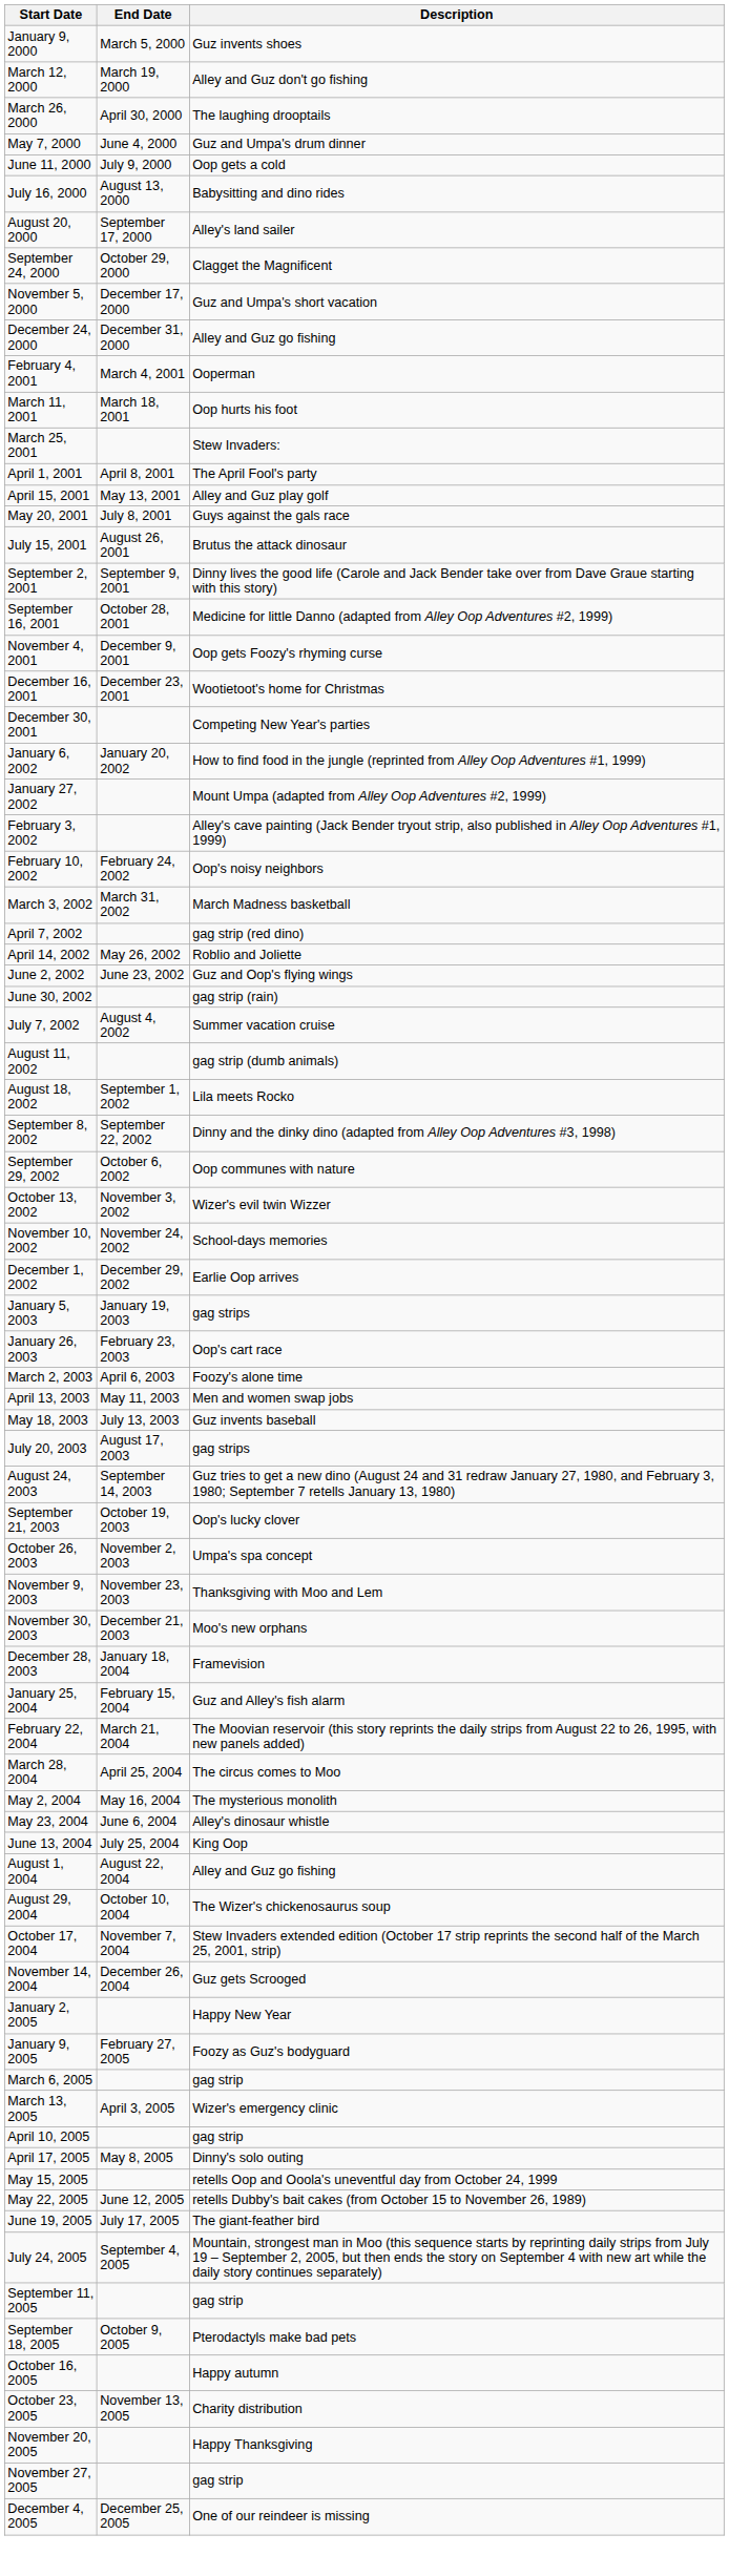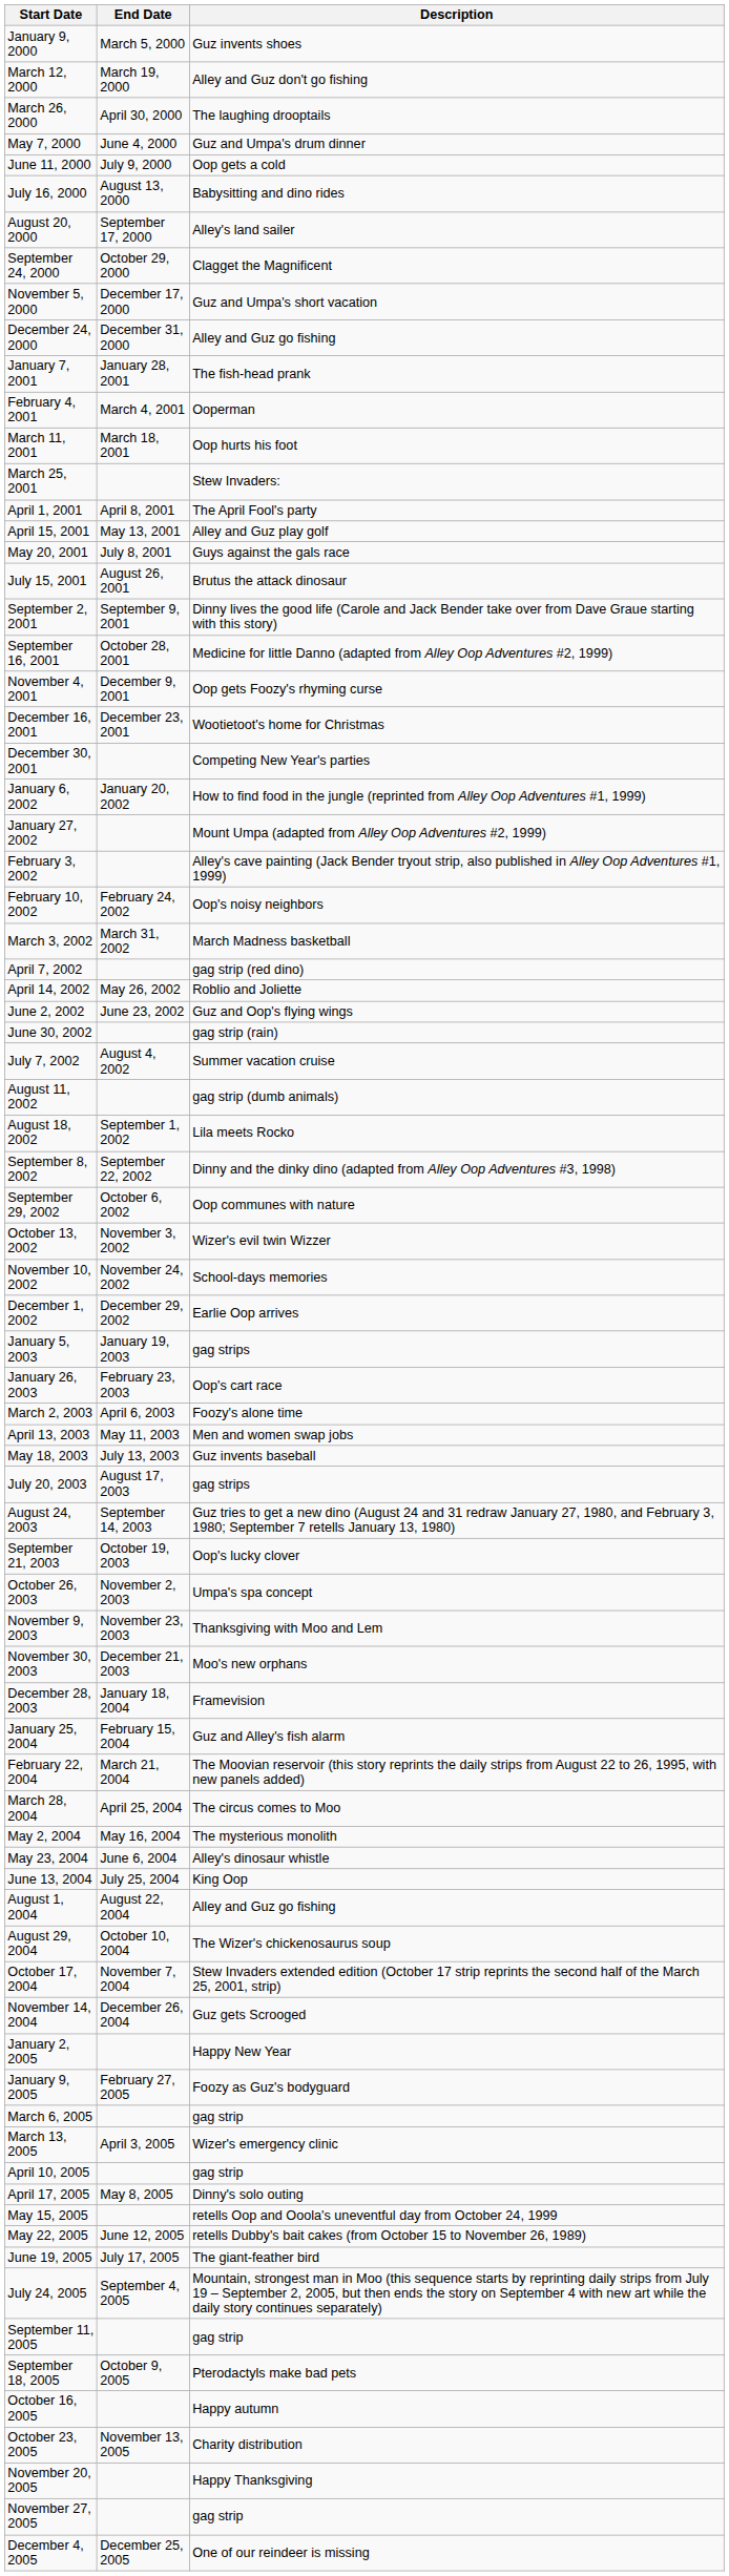 <table class="wikitable">
 <tr>
 <th>Start Date</th>
 <th>End Date</th>
 <th>Description</th>
 </tr>
 <tr>
 <td>January 9, 2000</td>
 <td>March 5, 2000</td>
 <td>Guz invents shoes</td>
 </tr>
 <tr>
 <td>March 12, 2000</td>
 <td>March 19, 2000</td>
 <td>Alley and Guz don't go fishing</td>
 </tr>
 <tr>
 <td>March 26, 2000</td>
 <td>April 30, 2000</td>
 <td>The laughing drooptails</td>
 </tr>
 <tr>
 <td>May 7, 2000</td>
 <td>June 4, 2000</td>
 <td>Guz and Umpa's drum dinner</td>
 </tr>
 <tr>
 <td>June 11, 2000</td>
 <td>July 9, 2000</td>
 <td>Oop gets a cold</td>
 </tr>
 <tr>
 <td>July 16, 2000</td>
 <td>August 13, 2000</td>
 <td>Babysitting and dino rides</td>
 </tr>
 <tr>
 <td>August 20, 2000</td>
 <td>September 17, 2000</td>
 <td>Alley's land sailer</td>
 </tr>
 <tr>
 <td>September 24, 2000</td>
 <td>October 29, 2000</td>
 <td>Clagget the Magnificent</td>
 </tr>
 <tr>
 <td>November 5, 2000</td>
 <td>December 17, 2000</td>
 <td>Guz and Umpa's short vacation</td>
 </tr>
 <tr>
 <td>December 24, 2000</td>
 <td>December 31, 2000</td>
 <td>Alley and Guz go fishing</td>
+</tr>
+<tr>
+<td>January 7, 2001</td>
+<td>January 28, 2001</td>
+<td>The fish-head prank</td>
 </tr>
 <tr>
 <td>February 4, 2001</td>
 <td>March 4, 2001</td>
 <td>Ooperman</td>
 </tr>
 <tr>
 <td>March 11, 2001</td>
 <td>March 18, 2001</td>
 <td>Oop hurts his foot</td>
 </tr>
 <tr>
 <td>March 25, 2001</td>
 <td></td>
 <td>Stew Invaders: </td>
 </tr>
 <tr>
 <td>April 1, 2001</td>
 <td>April 8, 2001</td>
 <td>The April Fool's party</td>
 </tr>
 <tr>
 <td>April 15, 2001</td>
 <td>May 13, 2001</td>
 <td>Alley and Guz play golf</td>
 </tr>
 <tr>
 <td>May 20, 2001</td>
 <td>July 8, 2001</td>
 <td>Guys against the gals race</td>
 </tr>
 <tr>
 <td>July 15, 2001</td>
 <td>August 26, 2001</td>
 <td>Brutus the attack dinosaur</td>
 </tr>
 <tr>
 <td>September 2, 2001</td>
 <td>September 9, 2001</td>
 <td>Dinny lives the good life (Carole and Jack Bender take over from Dave Graue starting with this story)</td>
 </tr>
 <tr>
 <td>September 16, 2001</td>
 <td>October 28, 2001</td>
 <td>Medicine for little Danno (adapted from <em>Alley Oop Adventures</em> #2, 1999)</td>
 </tr>
 <tr>
 <td>November 4, 2001</td>
 <td>December 9, 2001</td>
 <td>Oop gets Foozy's rhyming curse</td>
 </tr>
 <tr>
 <td>December 16, 2001</td>
 <td>December 23, 2001</td>
 <td>Wootietoot's home for Christmas</td>
 </tr>
 <tr>
 <td>December 30, 2001</td>
 <td></td>
 <td>Competing New Year's parties</td>
 </tr>
 <tr>
 <td>January 6, 2002</td>
 <td>January 20, 2002</td>
 <td>How to find food in the jungle (reprinted from <em>Alley Oop Adventures</em> #1, 1999)</td>
 </tr>
 <tr>
 <td>January 27, 2002</td>
 <td></td>
 <td>Mount Umpa (adapted from <em>Alley Oop Adventures</em> #2, 1999)</td>
 </tr>
 <tr>
 <td>February 3, 2002</td>
 <td></td>
 <td>Alley's cave painting (Jack Bender tryout strip, also published in <em>Alley Oop Adventures</em> #1, 1999)</td>
 </tr>
 <tr>
 <td>February 10, 2002</td>
 <td>February 24, 2002</td>
 <td>Oop's noisy neighbors</td>
 </tr>
 <tr>
 <td>March 3, 2002</td>
 <td>March 31, 2002</td>
 <td>March Madness basketball</td>
 </tr>
 <tr>
 <td>April 7, 2002</td>
 <td></td>
 <td>gag strip (red dino)</td>
 </tr>
 <tr>
 <td>April 14, 2002</td>
 <td>May 26, 2002</td>
 <td>Roblio and Joliette</td>
 </tr>
 <tr>
 <td>June 2, 2002</td>
 <td>June 23, 2002</td>
 <td>Guz and Oop's flying wings</td>
 </tr>
 <tr>
 <td>June 30, 2002</td>
 <td></td>
 <td>gag strip (rain)</td>
 </tr>
 <tr>
 <td>July 7, 2002</td>
 <td>August 4, 2002</td>
 <td>Summer vacation cruise</td>
 </tr>
 <tr>
 <td>August 11, 2002</td>
 <td></td>
 <td>gag strip (dumb animals)</td>
 </tr>
 <tr>
 <td>August 18, 2002</td>
 <td>September 1, 2002</td>
 <td>Lila meets Rocko</td>
 </tr>
 <tr>
 <td>September 8, 2002</td>
 <td>September 22, 2002</td>
 <td>Dinny and the dinky dino (adapted from <em>Alley Oop Adventures</em> #3, 1998)</td>
 </tr>
 <tr>
 <td>September 29, 2002</td>
 <td>October 6, 2002</td>
 <td>Oop communes with nature</td>
 </tr>
 <tr>
 <td>October 13, 2002</td>
 <td>November 3, 2002</td>
 <td>Wizer's evil twin Wizzer</td>
 </tr>
 <tr>
 <td>November 10, 2002</td>
 <td>November 24, 2002</td>
 <td>School-days memories</td>
 </tr>
 <tr>
 <td>December 1, 2002</td>
 <td>December 29, 2002</td>
 <td>Earlie Oop arrives</td>
 </tr>
 <tr>
 <td>January 5, 2003</td>
 <td>January 19, 2003</td>
 <td>gag strips</td>
 </tr>
 <tr>
 <td>January 26, 2003</td>
 <td>February 23, 2003</td>
 <td>Oop's cart race</td>
 </tr>
 <tr>
 <td>March 2, 2003</td>
 <td>April 6, 2003</td>
 <td>Foozy's alone time</td>
 </tr>
 <tr>
 <td>April 13, 2003</td>
 <td>May 11, 2003</td>
 <td>Men and women swap jobs</td>
 </tr>
 <tr>
 <td>May 18, 2003</td>
 <td>July 13, 2003</td>
 <td>Guz invents baseball</td>
 </tr>
 <tr>
 <td>July 20, 2003</td>
 <td>August 17, 2003</td>
 <td>gag strips</td>
 </tr>
 <tr>
 <td>August 24, 2003</td>
 <td>September 14, 2003</td>
 <td>Guz tries to get a new dino (August 24 and 31 redraw January 27, 1980, and February 3, 1980; September 7 retells January 13, 1980)</td>
 </tr>
 <tr>
 <td>September 21, 2003</td>
 <td>October 19, 2003</td>
 <td>Oop's lucky clover</td>
 </tr>
 <tr>
 <td>October 26, 2003</td>
 <td>November 2, 2003</td>
 <td>Umpa's spa concept</td>
 </tr>
 <tr>
 <td>November 9, 2003</td>
 <td>November 23, 2003</td>
 <td>Thanksgiving with Moo and Lem</td>
 </tr>
 <tr>
 <td>November 30, 2003</td>
 <td>December 21, 2003</td>
 <td>Moo's new orphans</td>
 </tr>
 <tr>
 <td>December 28, 2003</td>
 <td>January 18, 2004</td>
 <td>Framevision</td>
 </tr>
 <tr>
 <td>January 25, 2004</td>
 <td>February 15, 2004</td>
 <td>Guz and Alley's fish alarm</td>
 </tr>
 <tr>
 <td>February 22, 2004</td>
 <td>March 21, 2004</td>
 <td>The Moovian reservoir (this story reprints the daily strips from August 22 to 26, 1995, with new panels added)</td>
 </tr>
 <tr>
 <td>March 28, 2004</td>
 <td>April 25, 2004</td>
 <td>The circus comes to Moo</td>
 </tr>
 <tr>
 <td>May 2, 2004</td>
 <td>May 16, 2004</td>
 <td>The mysterious monolith</td>
 </tr>
 <tr>
 <td>May 23, 2004</td>
 <td>June 6, 2004</td>
 <td>Alley's dinosaur whistle</td>
 </tr>
 <tr>
 <td>June 13, 2004</td>
 <td>July 25, 2004</td>
 <td>King Oop</td>
 </tr>
 <tr>
 <td>August 1, 2004</td>
 <td>August 22, 2004</td>
 <td>Alley and Guz go fishing</td>
 </tr>
 <tr>
 <td>August 29, 2004</td>
 <td>October 10, 2004</td>
 <td>The Wizer's chickenosaurus soup</td>
 </tr>
 <tr>
 <td>October 17, 2004</td>
 <td>November 7, 2004</td>
 <td>Stew Invaders extended edition (October 17 strip reprints the second half of the March 25, 2001, strip)</td>
 </tr>
 <tr>
 <td>November 14, 2004</td>
 <td>December 26, 2004</td>
 <td>Guz gets Scrooged</td>
 </tr>
 <tr>
 <td>January 2, 2005</td>
 <td></td>
 <td>Happy New Year</td>
 </tr>
 <tr>
 <td>January 9, 2005</td>
 <td>February 27, 2005</td>
 <td>Foozy as Guz's bodyguard</td>
 </tr>
 <tr>
 <td>March 6, 2005</td>
 <td></td>
 <td>gag strip</td>
 </tr>
 <tr>
 <td>March 13, 2005</td>
 <td>April 3, 2005</td>
 <td>Wizer's emergency clinic</td>
 </tr>
 <tr>
 <td>April 10, 2005</td>
 <td></td>
 <td>gag strip</td>
 </tr>
 <tr>
 <td>April 17, 2005</td>
 <td>May 8, 2005</td>
 <td>Dinny's solo outing</td>
 </tr>
 <tr>
 <td>May 15, 2005</td>
 <td></td>
 <td>retells Oop and Ooola's uneventful day from October 24, 1999</td>
 </tr>
 <tr>
 <td>May 22, 2005</td>
 <td>June 12, 2005</td>
 <td>retells Dubby's bait cakes (from October 15 to November 26, 1989)</td>
 </tr>
 <tr>
 <td>June 19, 2005</td>
 <td>July 17, 2005</td>
 <td>The giant-feather bird</td>
 </tr>
 <tr>
 <td>July 24, 2005</td>
 <td>September 4, 2005</td>
 <td>Mountain, strongest man in Moo (this sequence starts by reprinting daily strips from July 19 – September 2, 2005, but then ends the story on September 4 with new art while the daily story continues separately)</td>
 </tr>
 <tr>
 <td>September 11, 2005</td>
 <td></td>
 <td>gag strip</td>
 </tr>
 <tr>
 <td>September 18, 2005</td>
 <td>October 9, 2005</td>
 <td>Pterodactyls make bad pets</td>
 </tr>
 <tr>
 <td>October 16, 2005</td>
 <td></td>
 <td>Happy autumn</td>
 </tr>
 <tr>
 <td>October 23, 2005</td>
 <td>November 13, 2005</td>
 <td>Charity distribution</td>
 </tr>
 <tr>
 <td>November 20, 2005</td>
 <td></td>
 <td>Happy Thanksgiving</td>
 </tr>
 <tr>
 <td>November 27, 2005</td>
 <td></td>
 <td>gag strip</td>
 </tr>
 <tr>
 <td>December 4, 2005</td>
 <td>December 25, 2005</td>
 <td>One of our reindeer is missing</td>
 </tr>
 </table>
